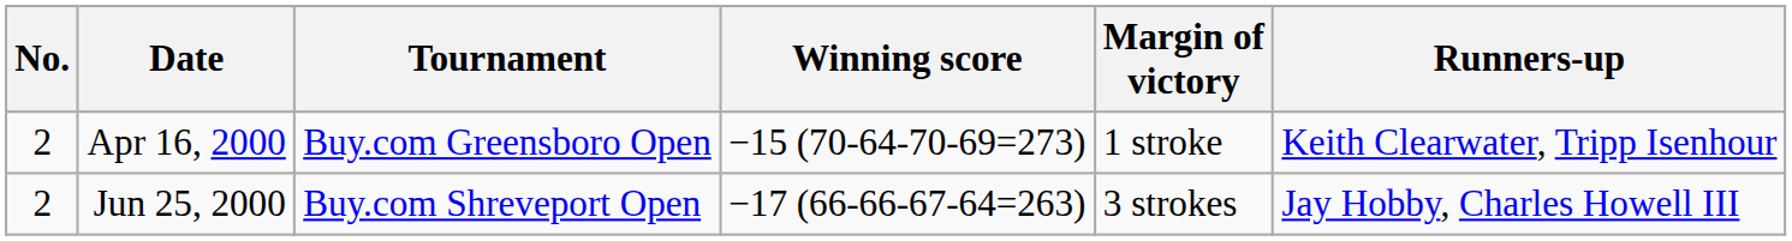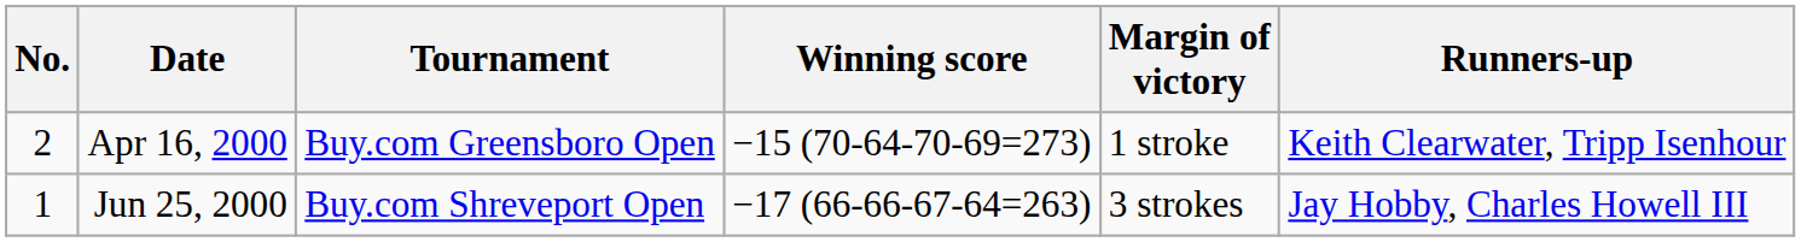 <table class="wikitable" style="font-size:95%;">
 <tr>
 <th>No.</th>
 <th>Date</th>
 <th>Tournament</th>
 <th>Winning score</th>
 <th>Margin of<br>victory</th>
 <th>Runners-up</th>
 </tr>
 <tr>
 <td align=center>2</td>
 <td align=right>Apr 16, <a href='#'>2000</a></td>
 <td><a href='#'>Buy.com Greensboro Open</a></td>
 <td>−15 (70-64-70-69=273)</td>
 <td>1 stroke</td>
 <td> <a href='#'>Keith Clearwater</a>,  <a href='#'>Tripp Isenhour</a></td>
 </tr>
 <tr>
-<td align=center>2</td>
+<td align=center>1</td>
 <td align=right>Jun 25, 2000</td>
 <td><a href='#'>Buy.com Shreveport Open</a></td>
 <td>−17 (66-66-67-64=263)</td>
 <td>3 strokes</td>
 <td> <a href='#'>Jay Hobby</a>,  <a href='#'>Charles Howell III</a></td>
 </tr>
 </table>
